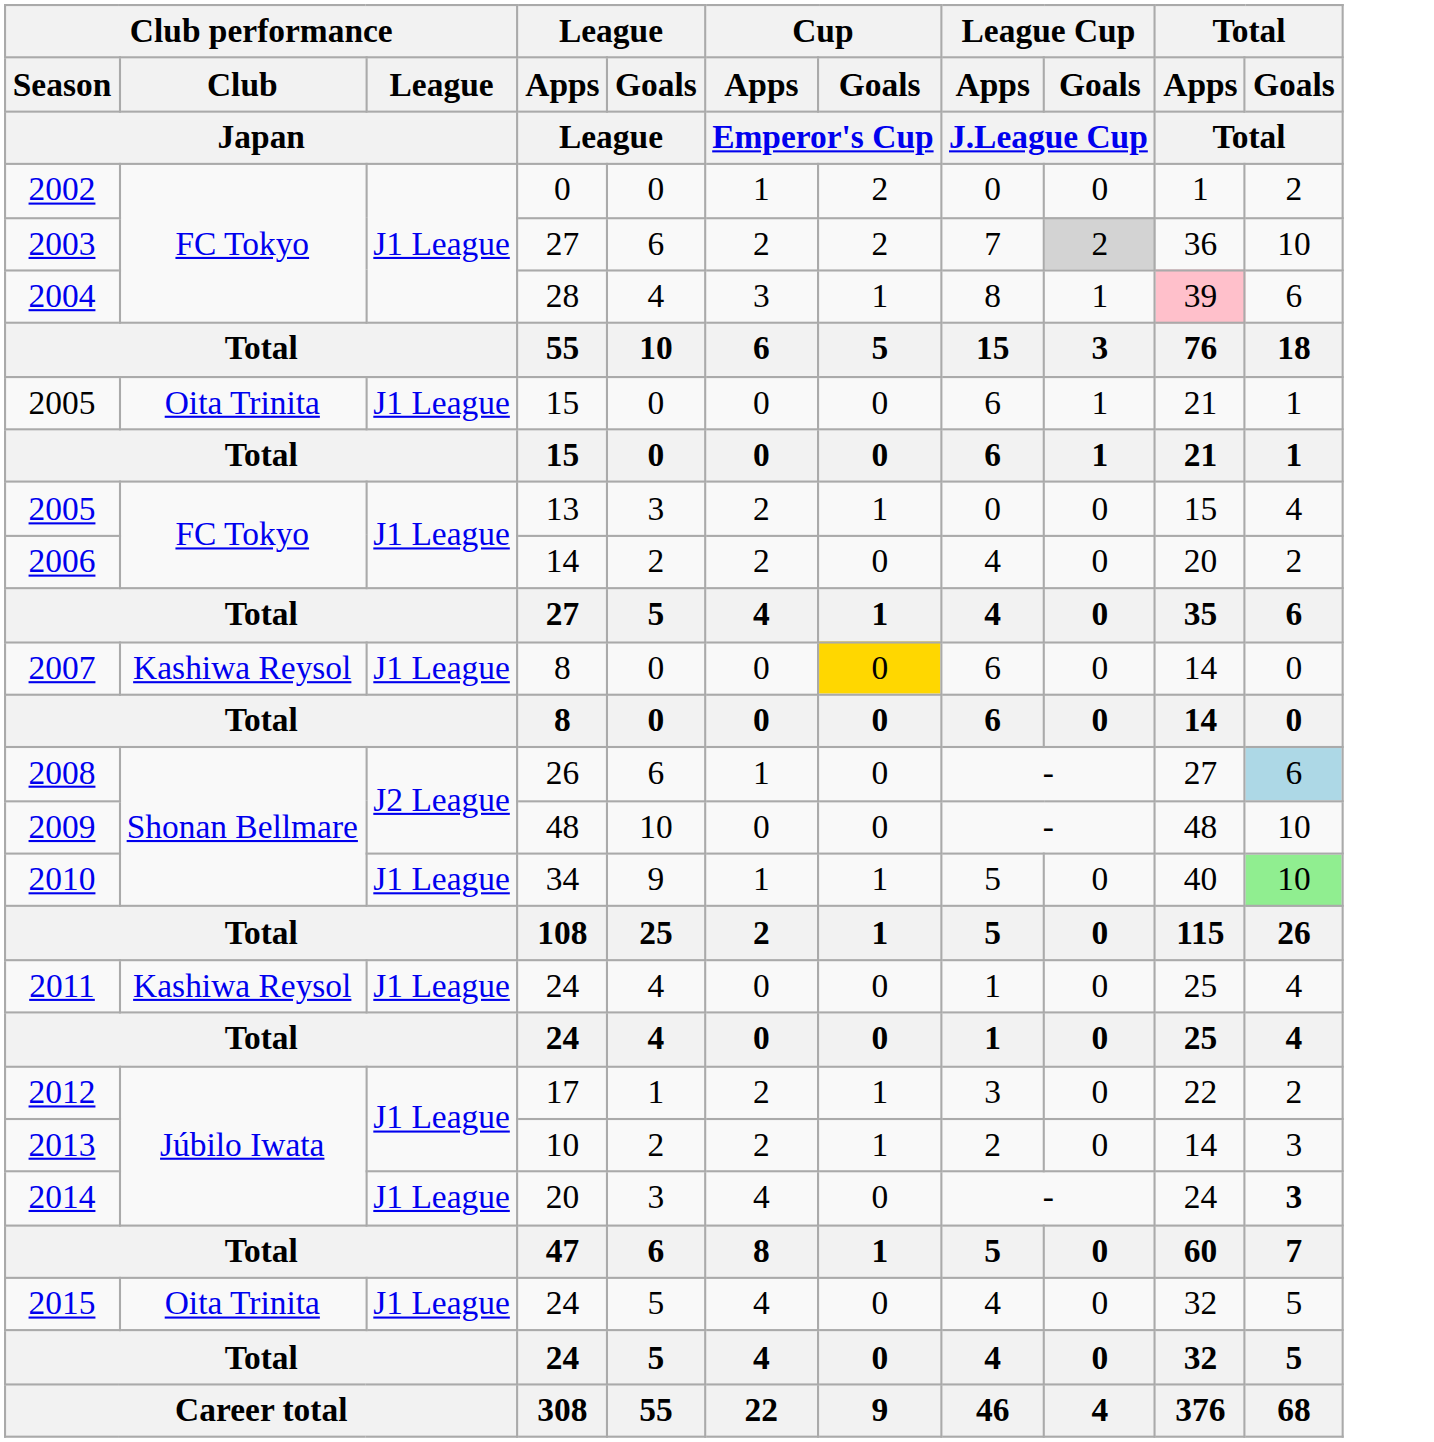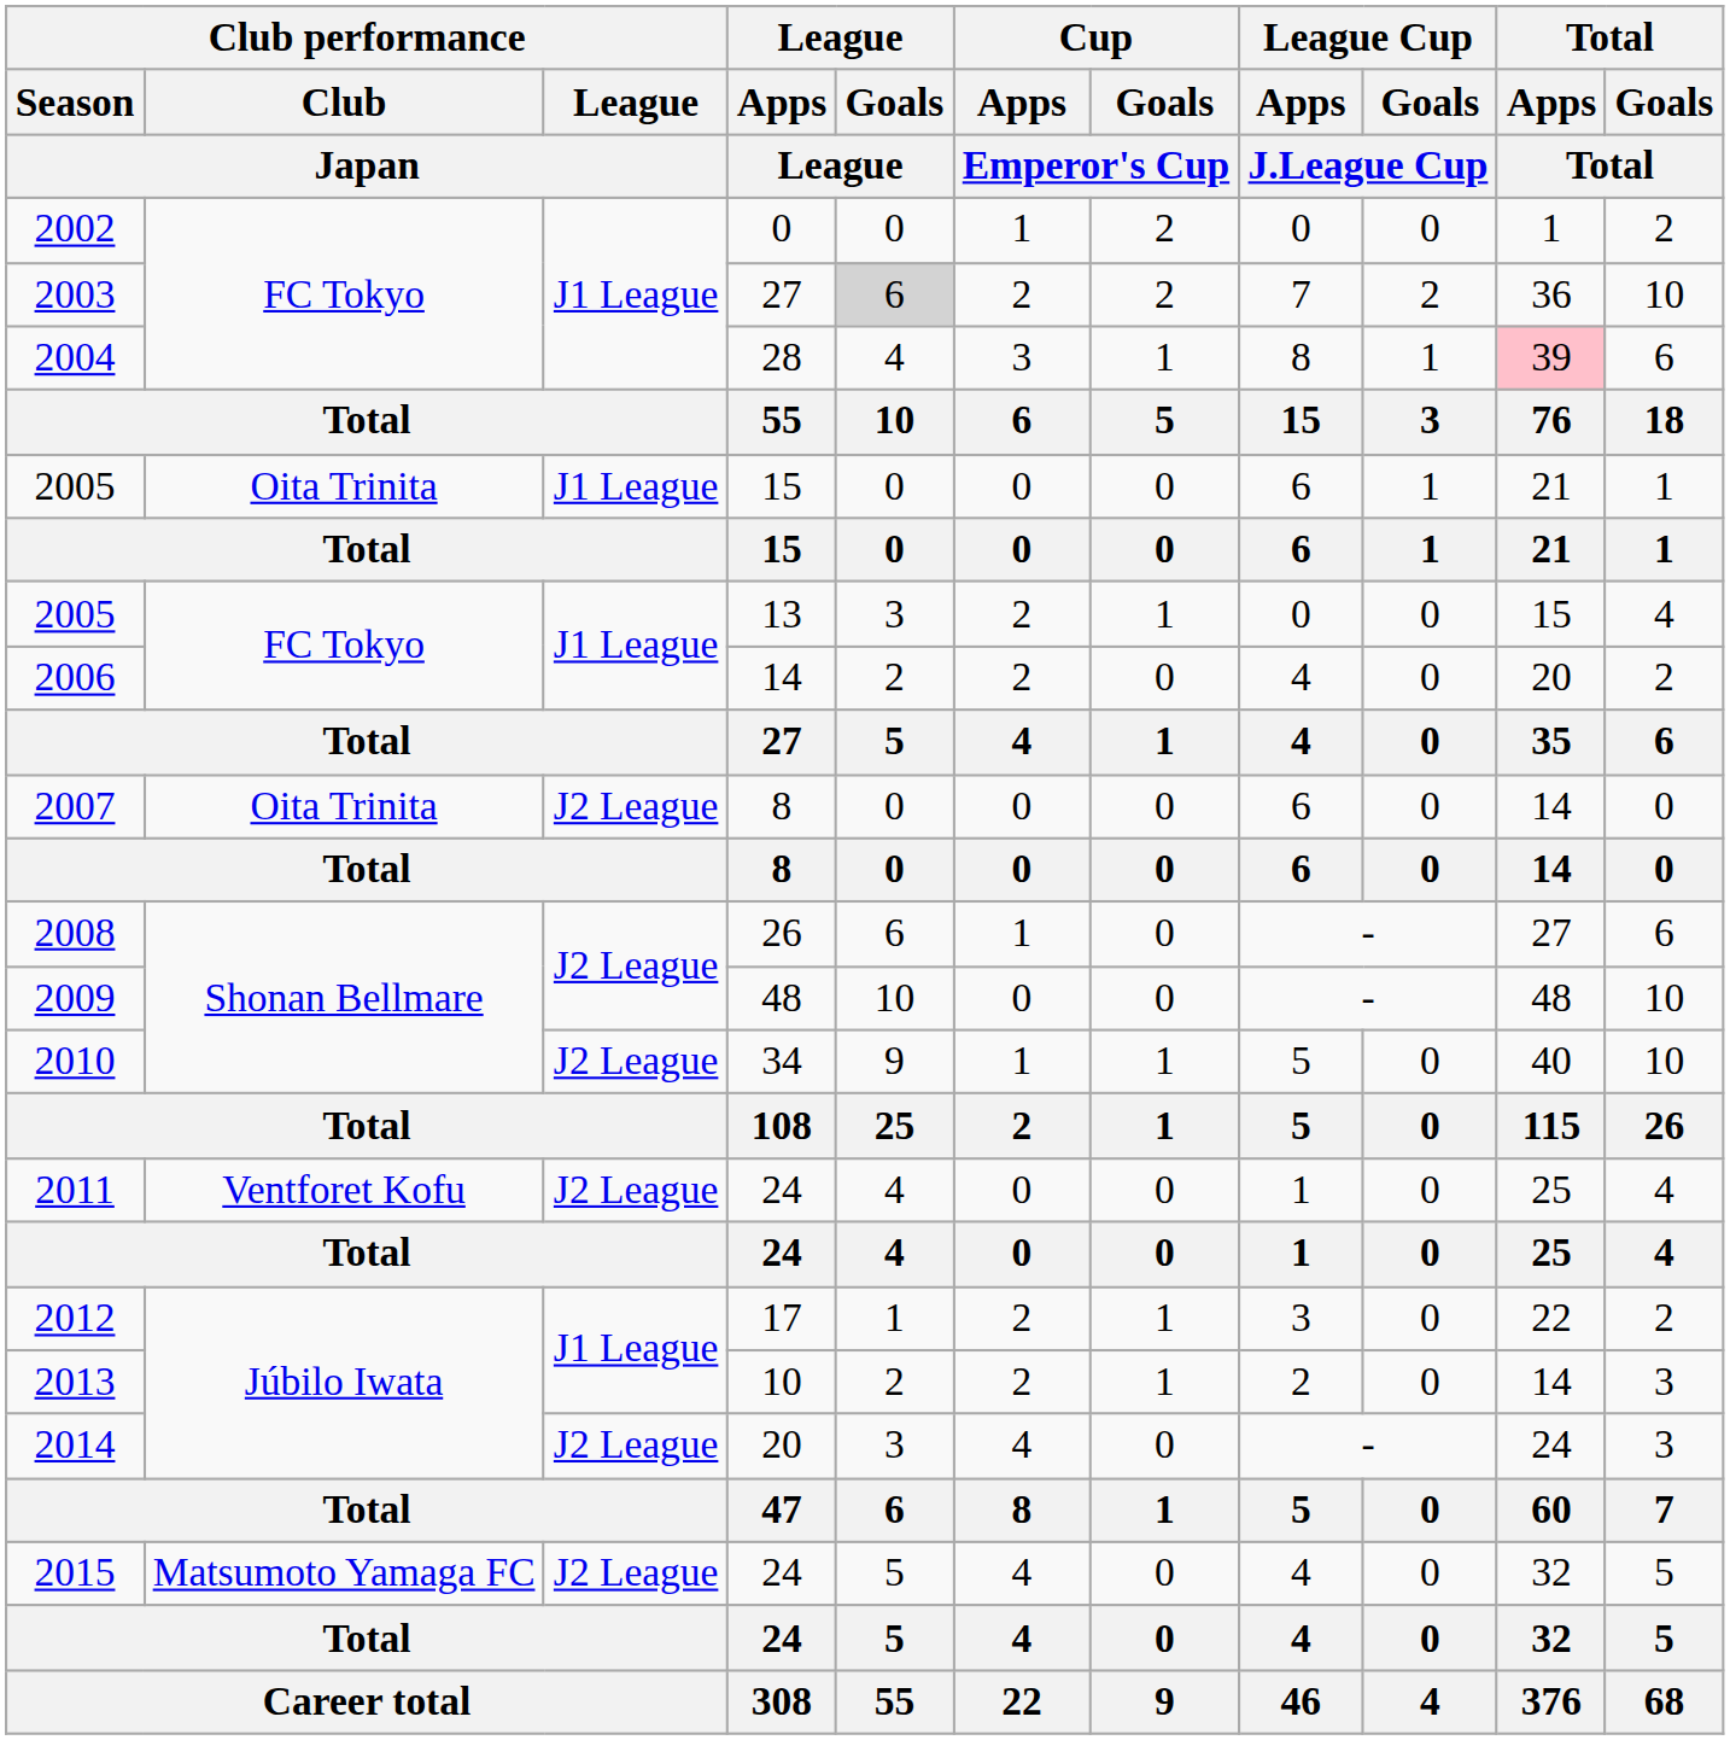 <table class="wikitable" style="text-align:center">
 <tr>
 <th colspan=3>Club performance</th>
 <th colspan=2>League</th>
 <th colspan=2>Cup</th>
 <th colspan=2>League Cup</th>
 <th colspan=2>Total</th>
 </tr>
 <tr>
 <th>Season</th>
 <th>Club</th>
 <th>League</th>
 <th>Apps</th>
 <th>Goals</th>
 <th>Apps</th>
 <th>Goals</th>
 <th>Apps</th>
 <th>Goals</th>
 <th>Apps</th>
 <th>Goals</th>
 </tr>
 <tr>
 <th colspan=3>Japan</th>
 <th colspan=2>League</th>
 <th colspan=2><a href='#'>Emperor's Cup</a></th>
 <th colspan=2><a href='#'>J.League Cup</a></th>
 <th colspan=2>Total</th>
 </tr>
 <tr>
 <td><a href='#'>2002</a></td>
 <td rowspan="3"><a href='#'>FC Tokyo</a></td>
 <td rowspan="3"><a href='#'>J1 League</a></td>
 <td>0</td>
 <td>0</td>
 <td>1</td>
 <td>2</td>
 <td>0</td>
 <td>0</td>
 <td>1</td>
 <td>2</td>
 </tr>
 <tr>
 <td><a href='#'>2003</a></td>
 <td>27</td>
-<td>6</td>
+<td style="background: lightgrey;">6</td>
 <td>2</td>
 <td>2</td>
 <td>7</td>
-<td style="background: lightgrey;">2</td>
+<td>2</td>
 <td>36</td>
 <td>10</td>
 </tr>
 <tr>
 <td><a href='#'>2004</a></td>
 <td>28</td>
 <td>4</td>
 <td>3</td>
 <td>1</td>
 <td>8</td>
 <td>1</td>
 <td style="background: pink;">39</td>
 <td>6</td>
 </tr>
 <tr>
 <th colspan="3">Total</th>
 <th>55</th>
 <th>10</th>
 <th>6</th>
 <th>5</th>
 <th>15</th>
 <th>3</th>
 <th>76</th>
 <th>18</th>
 </tr>
 <tr>
 <td>2005</td>
 <td><a href='#'>Oita Trinita</a></td>
 <td><a href='#'>J1 League</a></td>
 <td>15</td>
 <td>0</td>
 <td>0</td>
 <td>0</td>
 <td>6</td>
 <td>1</td>
 <td>21</td>
 <td>1</td>
 </tr>
 <tr>
 <th colspan="3">Total</th>
 <th>15</th>
 <th>0</th>
 <th>0</th>
 <th>0</th>
 <th>6</th>
 <th>1</th>
 <th>21</th>
 <th>1</th>
 </tr>
 <tr>
 <td><a href='#'>2005</a></td>
 <td rowspan="2"><a href='#'>FC Tokyo</a></td>
 <td rowspan="2"><a href='#'>J1 League</a></td>
 <td>13</td>
 <td>3</td>
 <td>2</td>
 <td>1</td>
 <td>0</td>
 <td>0</td>
 <td>15</td>
 <td>4</td>
 </tr>
 <tr>
 <td><a href='#'>2006</a></td>
 <td>14</td>
 <td>2</td>
 <td>2</td>
 <td>0</td>
 <td>4</td>
 <td>0</td>
 <td>20</td>
 <td>2</td>
 </tr>
 <tr>
 <th colspan="3">Total</th>
 <th>27</th>
 <th>5</th>
 <th>4</th>
 <th>1</th>
 <th>4</th>
 <th>0</th>
 <th>35</th>
 <th>6</th>
 </tr>
 <tr>
 <td><a href='#'>2007</a></td>
-<td><a href='#'>Kashiwa Reysol</a></td>
-<td><a href='#'>J1 League</a></td>
+<td><a href='#'>Oita Trinita</a></td>
+<td><a href='#'>J2 League</a></td>
 <td>8</td>
 <td>0</td>
 <td>0</td>
-<td style="background: gold;">0</td>
+<td>0</td>
 <td>6</td>
 <td>0</td>
 <td>14</td>
 <td>0</td>
 </tr>
 <tr>
 <th colspan="3">Total</th>
 <th>8</th>
 <th>0</th>
 <th>0</th>
 <th>0</th>
 <th>6</th>
 <th>0</th>
 <th>14</th>
 <th>0</th>
 </tr>
 <tr>
 <td><a href='#'>2008</a></td>
 <td rowspan="3"><a href='#'>Shonan Bellmare</a></td>
 <td rowspan="2"><a href='#'>J2 League</a></td>
 <td>26</td>
 <td>6</td>
 <td>1</td>
 <td>0</td>
 <td colspan="2">-</td>
 <td>27</td>
-<td style="background: lightblue;">6</td>
+<td>6</td>
 </tr>
 <tr>
 <td><a href='#'>2009</a></td>
 <td>48</td>
 <td>10</td>
 <td>0</td>
 <td>0</td>
 <td colspan="2">-</td>
 <td>48</td>
 <td>10</td>
 </tr>
 <tr>
 <td><a href='#'>2010</a></td>
-<td><a href='#'>J1 League</a></td>
+<td><a href='#'>J2 League</a></td>
 <td>34</td>
 <td>9</td>
 <td>1</td>
 <td>1</td>
 <td>5</td>
 <td>0</td>
 <td>40</td>
-<td style="background: lightgreen;">10</td>
+<td>10</td>
 </tr>
 <tr>
 <th colspan="3">Total</th>
 <th>108</th>
 <th>25</th>
 <th>2</th>
 <th>1</th>
 <th>5</th>
 <th>0</th>
 <th>115</th>
 <th>26</th>
 </tr>
 <tr>
 <td><a href='#'>2011</a></td>
-<td><a href='#'>Kashiwa Reysol</a></td>
-<td><a href='#'>J1 League</a></td>
+<td><a href='#'>Ventforet Kofu</a></td>
+<td><a href='#'>J2 League</a></td>
 <td>24</td>
 <td>4</td>
 <td>0</td>
 <td>0</td>
 <td>1</td>
 <td>0</td>
 <td>25</td>
 <td>4</td>
 </tr>
 <tr>
 <th colspan="3">Total</th>
 <th>24</th>
 <th>4</th>
 <th>0</th>
 <th>0</th>
 <th>1</th>
 <th>0</th>
 <th>25</th>
 <th>4</th>
 </tr>
 <tr>
 <td><a href='#'>2012</a></td>
 <td rowspan="3"><a href='#'>Júbilo Iwata</a></td>
 <td rowspan="2"><a href='#'>J1 League</a></td>
 <td>17</td>
 <td>1</td>
 <td>2</td>
 <td>1</td>
 <td>3</td>
 <td>0</td>
 <td>22</td>
 <td>2</td>
 </tr>
 <tr>
 <td><a href='#'>2013</a></td>
 <td>10</td>
 <td>2</td>
 <td>2</td>
 <td>1</td>
 <td>2</td>
 <td>0</td>
 <td>14</td>
 <td>3</td>
 </tr>
 <tr>
 <td><a href='#'>2014</a></td>
-<td><a href='#'>J1 League</a></td>
+<td><a href='#'>J2 League</a></td>
 <td>20</td>
 <td>3</td>
 <td>4</td>
 <td>0</td>
 <td colspan="2">-</td>
 <td>24</td>
-<td><strong>3</strong></td>
+<td>3</td>
 </tr>
 <tr>
 <th colspan="3">Total</th>
 <th>47</th>
 <th>6</th>
 <th>8</th>
 <th>1</th>
 <th>5</th>
 <th>0</th>
 <th>60</th>
 <th>7</th>
 </tr>
 <tr>
 <td><a href='#'>2015</a></td>
-<td><a href='#'>Oita Trinita</a></td>
-<td><a href='#'>J1 League</a></td>
+<td><a href='#'>Matsumoto Yamaga FC</a></td>
+<td><a href='#'>J2 League</a></td>
 <td>24</td>
 <td>5</td>
 <td>4</td>
 <td>0</td>
 <td>4</td>
 <td>0</td>
 <td>32</td>
 <td>5</td>
 </tr>
 <tr>
 <th colspan="3">Total</th>
 <th>24</th>
 <th>5</th>
 <th>4</th>
 <th>0</th>
 <th>4</th>
 <th>0</th>
 <th>32</th>
 <th>5</th>
 </tr>
 <tr>
 <th colspan=3>Career total</th>
 <th>308</th>
 <th>55</th>
 <th>22</th>
 <th>9</th>
 <th>46</th>
 <th>4</th>
 <th>376</th>
 <th>68</th>
 </tr>
 </table>
